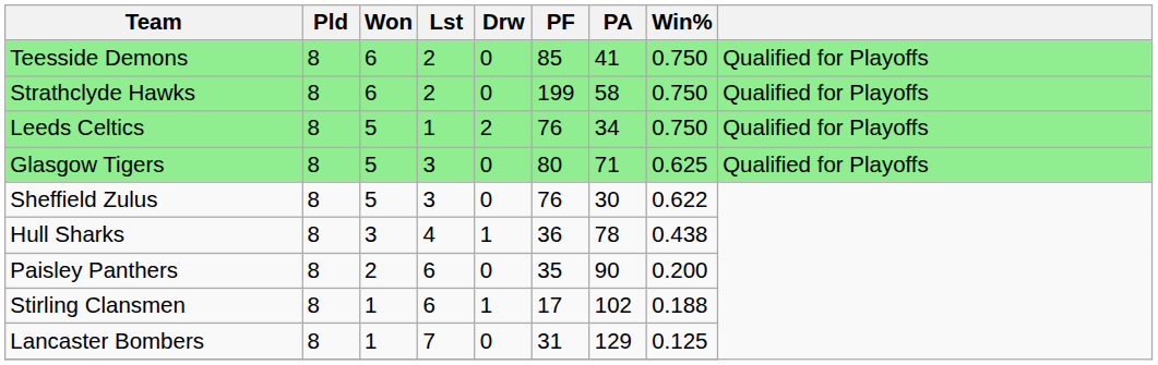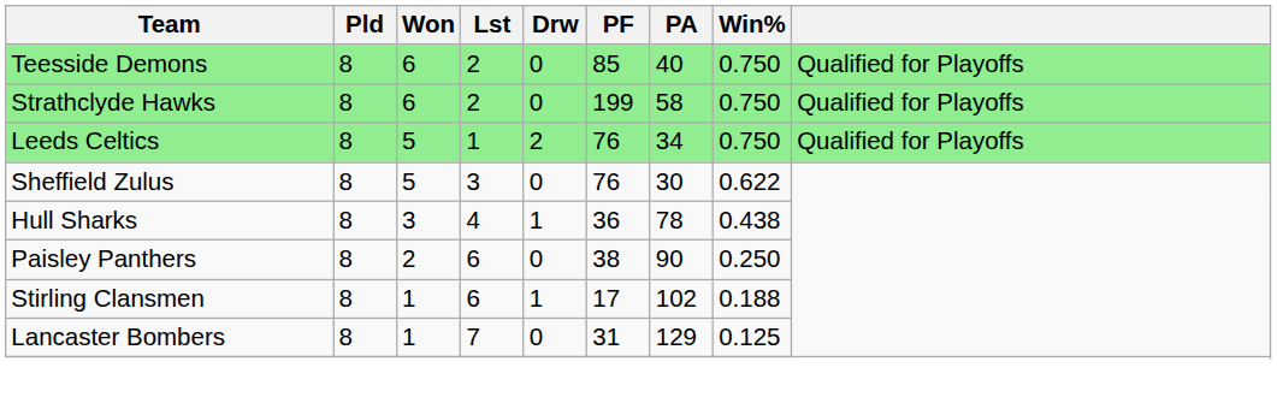 <table class="wikitable" width=65%">
 <tr>
 <th width=26%>Team</th>
 <th width=5%>Pld</th>
 <th width=5%>Won</th>
 <th width=5%>Lst</th>
 <th width=5%>Drw</th>
 <th width=5%>PF</th>
 <th width=5%>PA</th>
 <th width=6%>Win%</th>
 <th width=38%></th>
 </tr>
 <tr style="background:lightgreen">
 <td>Teesside Demons</td>
 <td>8</td>
 <td>6</td>
 <td>2</td>
 <td>0</td>
 <td>85</td>
-<td>41</td>
+<td>40</td>
 <td>0.750</td>
 <td>Qualified for Playoffs</td>
 </tr>
 <tr style="background:lightgreen">
 <td>Strathclyde Hawks</td>
 <td>8</td>
 <td>6</td>
 <td>2</td>
 <td>0</td>
 <td>199</td>
 <td>58</td>
 <td>0.750</td>
 <td>Qualified for Playoffs</td>
 </tr>
 <tr style="background:lightgreen">
 <td>Leeds Celtics</td>
 <td>8</td>
 <td>5</td>
 <td>1</td>
 <td>2</td>
 <td>76</td>
 <td>34</td>
 <td>0.750</td>
-<td>Qualified for Playoffs</td>
-</tr>
-<tr style="background:lightgreen">
-<td>Glasgow Tigers</td>
-<td>8</td>
-<td>5</td>
-<td>3</td>
-<td>0</td>
-<td>80</td>
-<td>71</td>
-<td>0.625</td>
 <td>Qualified for Playoffs</td>
 </tr>
 <tr>
 <td>Sheffield Zulus</td>
 <td>8</td>
 <td>5</td>
 <td>3</td>
 <td>0</td>
 <td>76</td>
 <td>30</td>
 <td>0.622</td>
 </tr>
 <tr>
 <td>Hull Sharks</td>
 <td>8</td>
 <td>3</td>
 <td>4</td>
 <td>1</td>
 <td>36</td>
 <td>78</td>
 <td>0.438</td>
 </tr>
 <tr>
 <td>Paisley Panthers</td>
 <td>8</td>
 <td>2</td>
 <td>6</td>
 <td>0</td>
-<td>35</td>
+<td>38</td>
 <td>90</td>
-<td>0.200</td>
+<td>0.250</td>
 </tr>
 <tr>
 <td>Stirling Clansmen</td>
 <td>8</td>
 <td>1</td>
 <td>6</td>
 <td>1</td>
 <td>17</td>
 <td>102</td>
 <td>0.188</td>
 </tr>
 <tr>
 <td>Lancaster Bombers</td>
 <td>8</td>
 <td>1</td>
 <td>7</td>
 <td>0</td>
 <td>31</td>
 <td>129</td>
 <td>0.125</td>
 </tr>
 <tr>
 </tr>
 </table>
